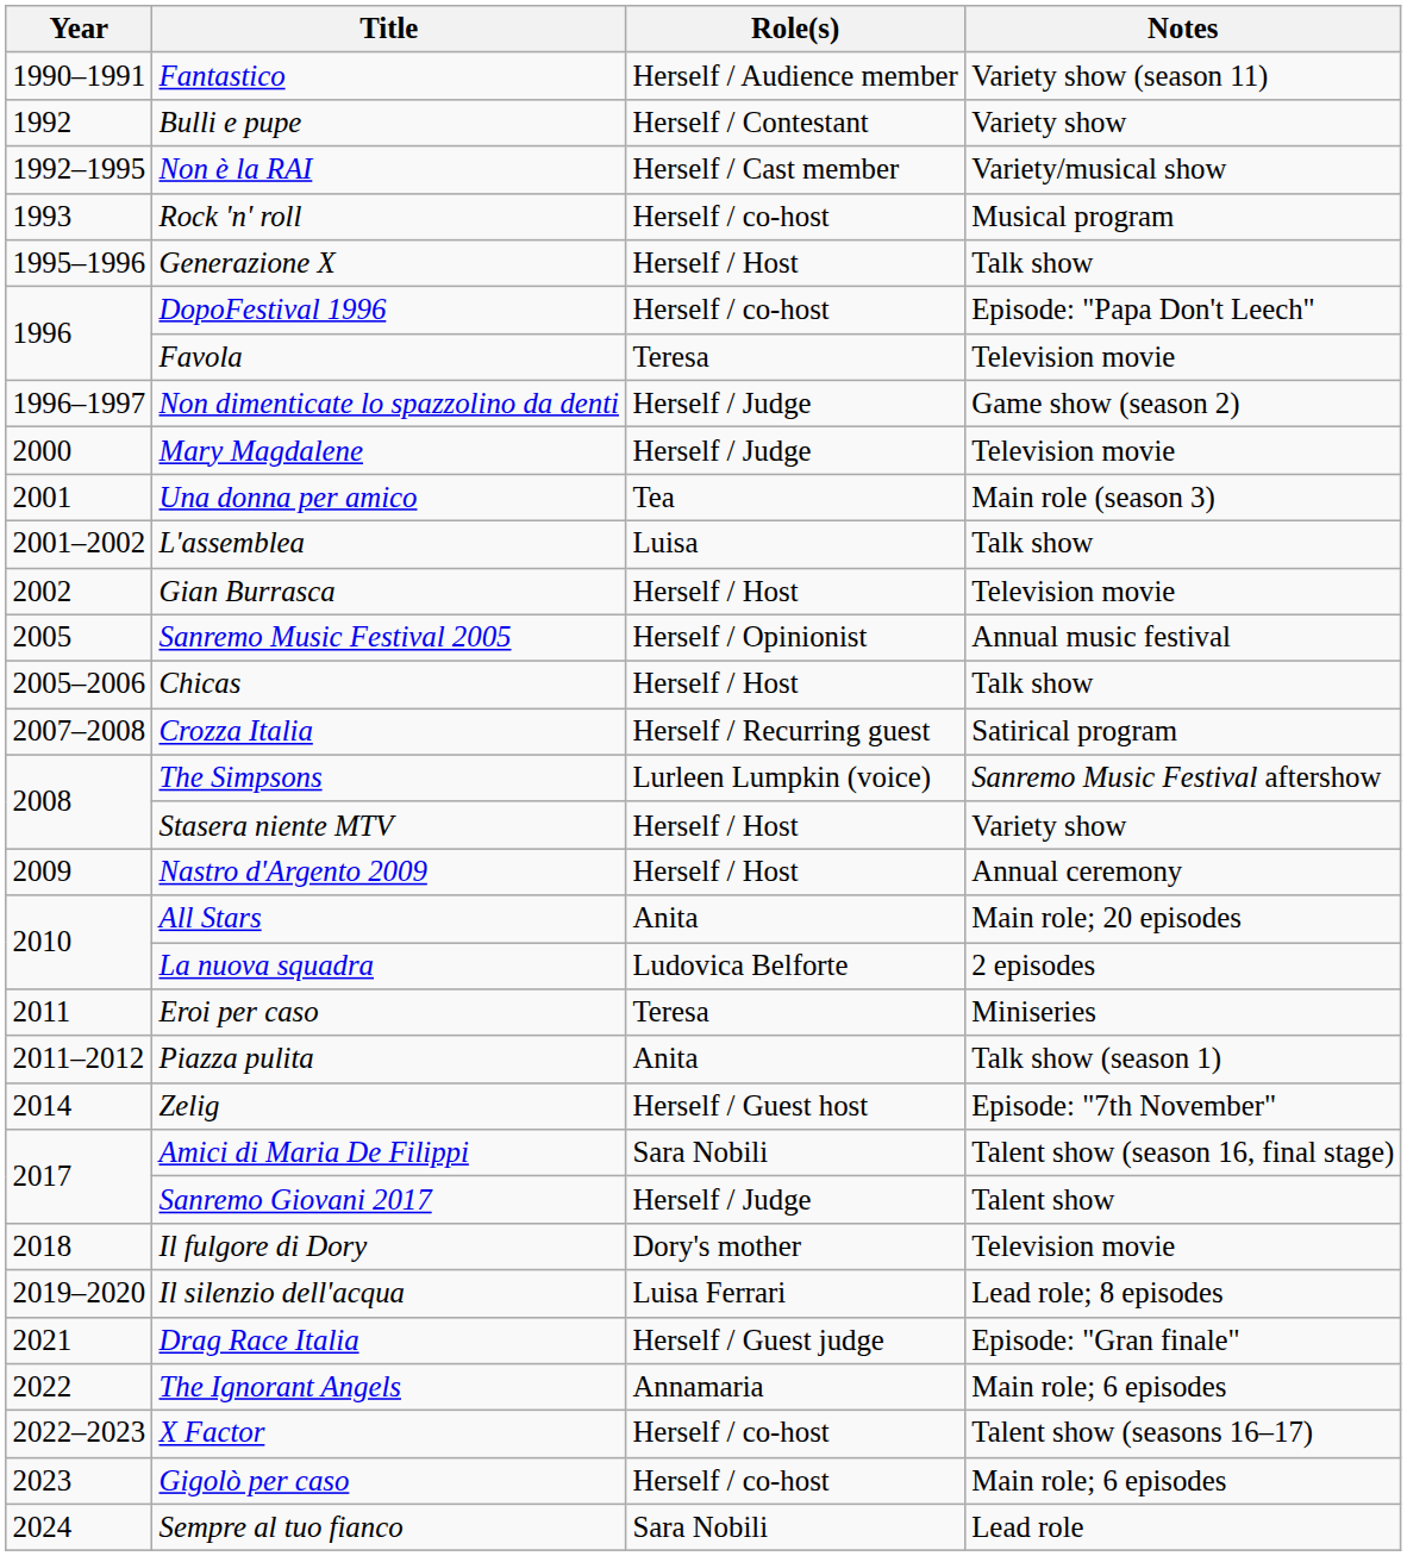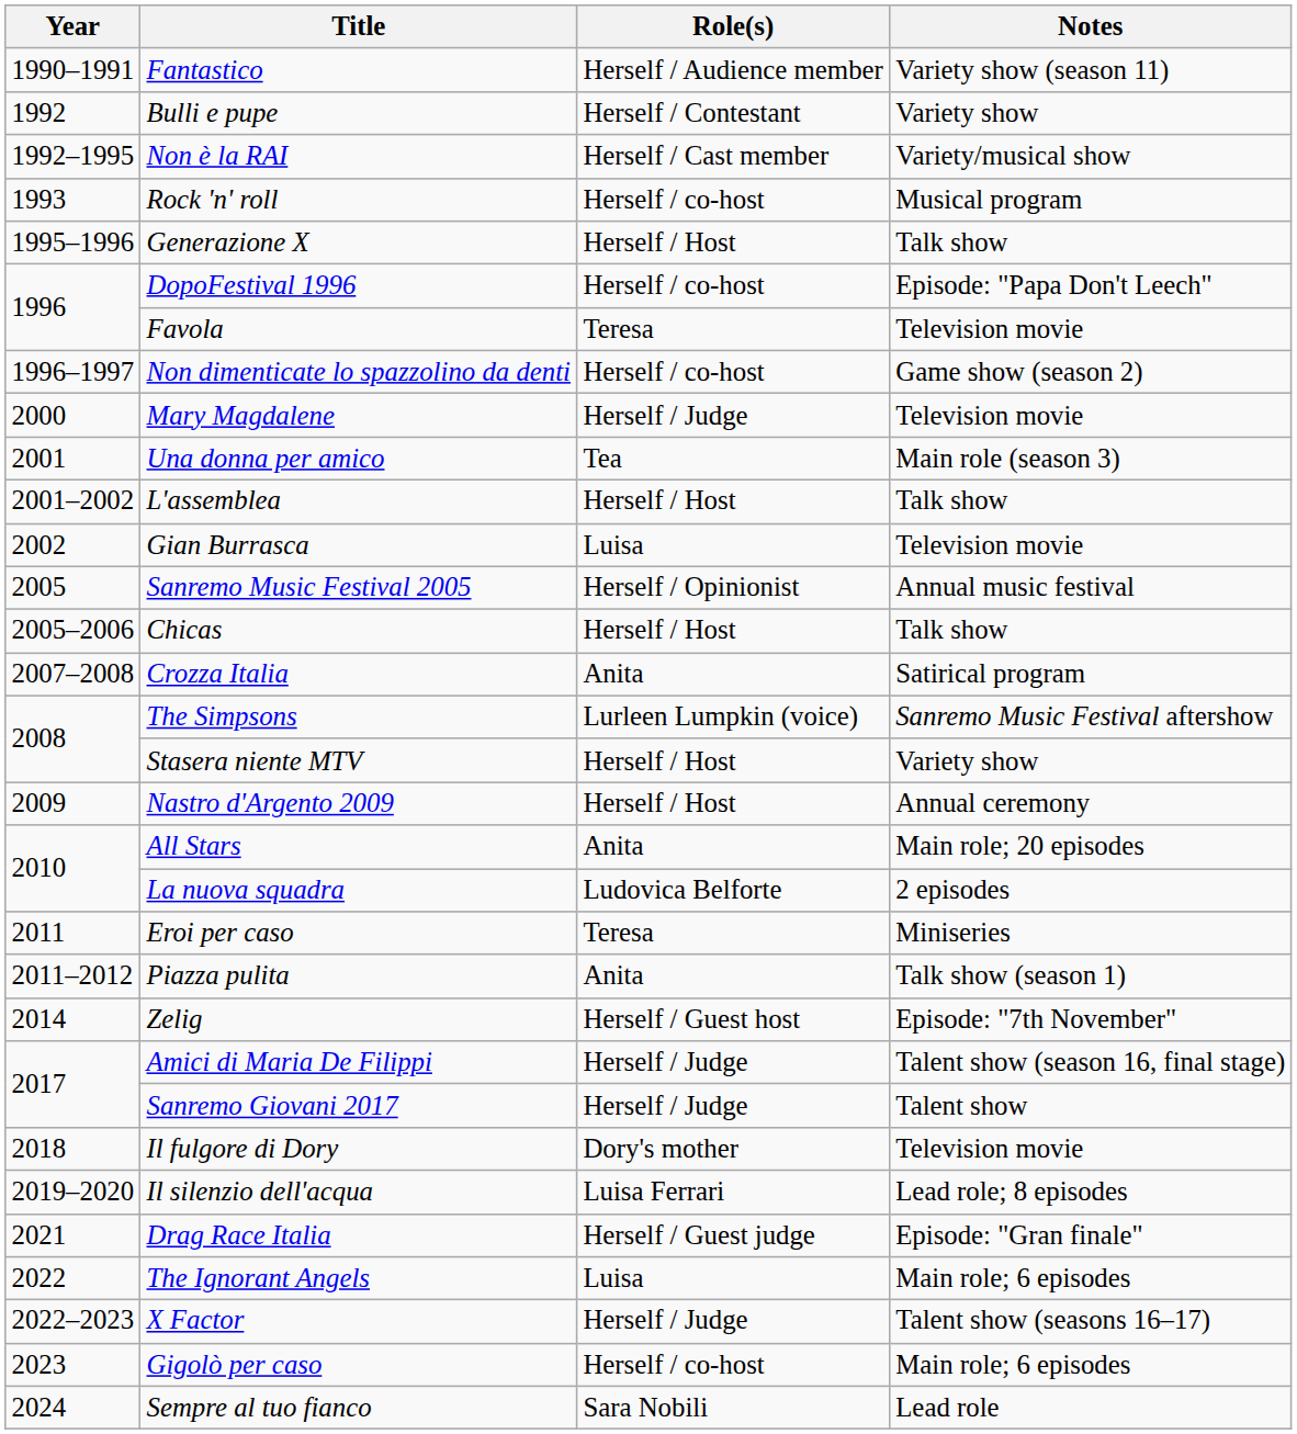 <table class="wikitable plainrowheaders sortable">
 <tr>
 <th scope="col">Year</th>
 <th scope="col">Title</th>
 <th scope="col">Role(s)</th>
 <th scope="col" class="unsortable">Notes</th>
 </tr>
 <tr>
 <td>1990–1991</td>
 <td><em><a href='#'>Fantastico</a></em></td>
 <td>Herself / Audience member</td>
 <td>Variety show (season 11)</td>
 </tr>
 <tr>
 <td>1992</td>
 <td><em>Bulli e pupe</em></td>
 <td>Herself / Contestant</td>
 <td>Variety show</td>
 </tr>
 <tr>
 <td>1992–1995</td>
 <td><em><a href='#'>Non è la RAI</a></em></td>
 <td>Herself / Cast member</td>
 <td>Variety/musical show</td>
 </tr>
 <tr>
 <td>1993</td>
 <td><em>Rock 'n' roll</em></td>
 <td>Herself / co-host</td>
 <td>Musical program</td>
 </tr>
 <tr>
 <td>1995–1996</td>
 <td><em>Generazione X</em></td>
 <td>Herself / Host</td>
 <td>Talk show</td>
 </tr>
 <tr>
 <td rowspan="2">1996</td>
 <td><em><a href='#'>DopoFestival 1996</a></em></td>
 <td>Herself / co-host</td>
 <td>Episode: "Papa Don't Leech"</td>
 </tr>
 <tr>
 <td><em>Favola</em></td>
 <td>Teresa</td>
 <td>Television movie</td>
 </tr>
 <tr>
 <td>1996–1997</td>
 <td><em><a href='#'>Non dimenticate lo spazzolino da denti</a></em></td>
-<td>Herself / Judge</td>
+<td>Herself / co-host</td>
 <td>Game show (season 2)</td>
 </tr>
 <tr>
 <td>2000</td>
 <td><em><a href='#'>Mary Magdalene</a></em></td>
 <td>Herself / Judge</td>
 <td>Television movie</td>
 </tr>
 <tr>
 <td>2001</td>
 <td><em><a href='#'>Una donna per amico</a></em></td>
 <td>Tea</td>
 <td>Main role (season 3)</td>
 </tr>
 <tr>
 <td>2001–2002</td>
 <td><em>L'assemblea</em></td>
-<td>Luisa</td>
+<td>Herself / Host</td>
 <td>Talk show</td>
 </tr>
 <tr>
 <td>2002</td>
 <td><em>Gian Burrasca</em></td>
-<td>Herself / Host</td>
+<td>Luisa</td>
 <td>Television movie</td>
 </tr>
 <tr>
 <td>2005</td>
 <td><em><a href='#'>Sanremo Music Festival 2005</a></em></td>
 <td>Herself / Opinionist</td>
 <td>Annual music festival</td>
 </tr>
 <tr>
 <td>2005–2006</td>
 <td><em>Chicas</em></td>
 <td>Herself / Host</td>
 <td>Talk show</td>
 </tr>
 <tr>
 <td>2007–2008</td>
 <td><em><a href='#'>Crozza Italia</a></em></td>
-<td>Herself / Recurring guest</td>
+<td>Anita</td>
 <td>Satirical program</td>
 </tr>
 <tr>
 <td rowspan="2">2008</td>
 <td><em><a href='#'>The Simpsons</a></em></td>
 <td>Lurleen Lumpkin (voice)</td>
 <td><em>Sanremo Music Festival</em> aftershow</td>
 </tr>
 <tr>
 <td><em>Stasera niente MTV</em></td>
 <td>Herself / Host</td>
 <td>Variety show</td>
 </tr>
 <tr>
 <td>2009</td>
 <td><em><a href='#'>Nastro d'Argento 2009</a></em></td>
 <td>Herself / Host</td>
 <td>Annual ceremony</td>
 </tr>
 <tr>
 <td rowspan="2">2010</td>
 <td><em><a href='#'>All Stars</a></em></td>
 <td>Anita</td>
 <td>Main role; 20 episodes</td>
 </tr>
 <tr>
 <td><em><a href='#'>La nuova squadra</a></em></td>
 <td>Ludovica Belforte</td>
 <td>2 episodes</td>
 </tr>
 <tr>
 <td>2011</td>
 <td><em>Eroi per caso</em></td>
 <td>Teresa</td>
 <td>Miniseries</td>
 </tr>
 <tr>
 <td>2011–2012</td>
 <td><em>Piazza pulita</em></td>
 <td>Anita</td>
 <td>Talk show (season 1)</td>
 </tr>
 <tr>
 <td>2014</td>
 <td><em>Zelig</em></td>
 <td>Herself / Guest host</td>
 <td>Episode: "7th November"</td>
 </tr>
 <tr>
 <td rowspan="2">2017</td>
 <td><em><a href='#'>Amici di Maria De Filippi</a></em></td>
-<td>Sara Nobili</td>
+<td>Herself / Judge</td>
 <td>Talent show (season 16, final stage)</td>
 </tr>
 <tr>
 <td><em><a href='#'>Sanremo Giovani 2017</a></em></td>
 <td>Herself / Judge</td>
 <td>Talent show</td>
 </tr>
 <tr>
 <td>2018</td>
 <td><em>Il fulgore di Dory</em></td>
 <td>Dory's mother</td>
 <td>Television movie</td>
 </tr>
 <tr>
 <td>2019–2020</td>
 <td><em>Il silenzio dell'acqua</em></td>
 <td>Luisa Ferrari</td>
 <td>Lead role; 8 episodes</td>
 </tr>
 <tr>
 <td>2021</td>
 <td><em><a href='#'>Drag Race Italia</a></em></td>
 <td>Herself / Guest judge</td>
 <td>Episode: "Gran finale"</td>
 </tr>
 <tr>
 <td>2022</td>
 <td><em><a href='#'>The Ignorant Angels</a></em></td>
-<td>Annamaria</td>
+<td>Luisa</td>
 <td>Main role; 6 episodes</td>
 </tr>
 <tr>
 <td>2022–2023</td>
 <td><em><a href='#'>X Factor</a></em></td>
-<td>Herself / co-host</td>
+<td>Herself / Judge</td>
 <td>Talent show (seasons 16–17)</td>
 </tr>
 <tr>
 <td>2023</td>
 <td><em><a href='#'>Gigolò per caso</a></em></td>
 <td>Herself / co-host</td>
 <td>Main role; 6 episodes</td>
 </tr>
 <tr>
 <td>2024</td>
 <td><em>Sempre al tuo fianco</em></td>
 <td>Sara Nobili</td>
 <td>Lead role</td>
 </tr>
 </table>
